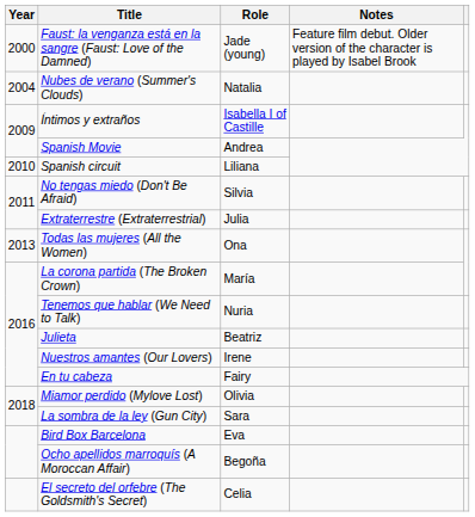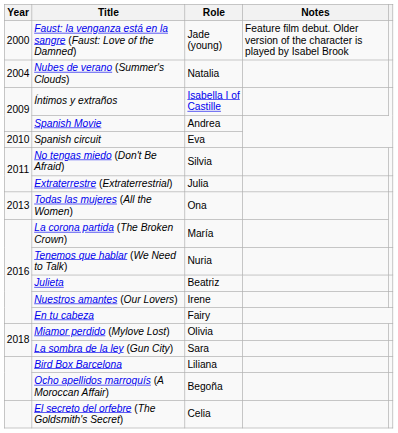 <table class="wikitable sortable">
 <tr>
 <th>Year</th>
 <th>Title</th>
 <th>Role</th>
 <th>Notes</th>
 <th></th>
 </tr>
 <tr>
 <td align = "center">2000</td>
 <td><em><a href='#'>Faust: la venganza está en la sangre</a></em> (<em>Faust: Love of the Damned</em>)</td>
 <td>Jade (young)</td>
 <td>Feature film debut. Older version of the character is played by Isabel Brook</td>
 <td align = "center"></td>
 </tr>
 <tr>
 <td align = "center">2004</td>
 <td><em><a href='#'>Nubes de verano</a></em> (<em>Summer's Clouds</em>)</td>
 <td>Natalia</td>
 <td></td>
 <td align = "center"></td>
 </tr>
 <tr>
 <td align = "center" rowspan="2">2009</td>
 <td><em>Íntimos y extraños</em></td>
 <td><a href='#'>Isabella I of Castille</a></td>
 <td></td>
 </tr>
 <tr>
 <td><em><a href='#'>Spanish Movie</a></em></td>
 <td>Andrea</td>
 </tr>
 <tr>
 <td align = "center">2010</td>
 <td><em>Spanish circuit</em></td>
-<td>Liliana</td>
+<td>Eva</td>
 </tr>
 <tr>
 <td align = "center" rowspan="2">2011</td>
 <td><em><a href='#'>No tengas miedo</a></em> (<em>Don't Be Afraid</em>)</td>
 <td>Silvia</td>
 <td></td>
 <td align = "center"></td>
 </tr>
 <tr>
 <td><em><a href='#'>Extraterrestre</a></em> (<em>Extraterrestrial</em>)</td>
 <td>Julia</td>
 <td></td>
 <td align = "center"></td>
 </tr>
 <tr>
 <td align = "center">2013</td>
 <td><em><a href='#'>Todas las mujeres</a></em> (<em>All the Women</em>)</td>
 <td>Ona</td>
 <td></td>
 </tr>
 <tr>
 <td align = "center" rowspan="5">2016</td>
 <td><em><a href='#'>La corona partida</a></em> (<em>The Broken Crown</em>)</td>
 <td>María</td>
 <td></td>
 </tr>
 <tr>
 <td><em><a href='#'>Tenemos que hablar</a></em> (<em>We Need to Talk</em>)</td>
 <td>Nuria</td>
 <td></td>
 <td align = "center"></td>
 </tr>
 <tr>
 <td><em><a href='#'>Julieta</a></em></td>
 <td>Beatriz</td>
 <td></td>
 <td></td>
 </tr>
 <tr>
 <td><em><a href='#'>Nuestros amantes</a></em> (<em>Our Lovers</em>)</td>
 <td>Irene</td>
 <td></td>
 <td></td>
 </tr>
 <tr>
 <td><em><a href='#'>En tu cabeza</a></em></td>
 <td>Fairy</td>
 </tr>
 <tr>
 <td align = "center" rowspan="2">2018</td>
 <td><em><a href='#'>Miamor perdido</a></em> (<em>Mylove Lost</em>)</td>
 <td>Olivia</td>
 <td></td>
 <td align = "center"></td>
 </tr>
 <tr>
 <td><em><a href='#'>La sombra de la ley</a></em> (<em>Gun City</em>)</td>
 <td>Sara</td>
 <td></td>
 <td></td>
 </tr>
 <tr>
 <td rowspan = "2"></td>
 <td><em><a href='#'>Bird Box Barcelona</a></em></td>
-<td>Eva</td>
+<td>Liliana</td>
 <td></td>
 <td></td>
 </tr>
 <tr>
 <td><em><a href='#'>Ocho apellidos marroquís</a></em> (<em>A Moroccan Affair</em>)</td>
 <td>Begoña</td>
 <td></td>
 <td align = "center"></td>
 </tr>
 <tr>
 <td></td>
 <td><em><a href='#'>El secreto del orfebre</a></em> (<em>The Goldsmith's Secret</em>)</td>
 <td>Celia</td>
 <td></td>
 <td></td>
 </tr>
 </table>
